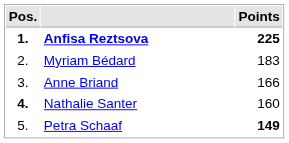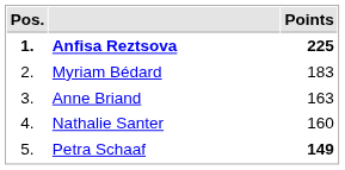 <table cellspacing="1" cellpadding="3" style="border:1px solid #AAAAAA;font-size:90%">
 <tr bgcolor="#E4E4E4">
 <th style="border-bottom:1px solid #AAAAAA" width=10>Pos.</th>
 <th style="border-bottom:1px solid #AAAAAA" width=200></th>
 <th style="border-bottom:1px solid #AAAAAA" width=20>Points</th>
 </tr>
 <tr>
 <td align="center"><strong>1.</strong></td>
 <td> <strong><a href='#'>Anfisa Reztsova</a></strong></td>
 <td align="right"><strong>225</strong></td>
 </tr>
 <tr>
 <td align="center">2.</td>
 <td> <a href='#'>Myriam Bédard</a></td>
 <td align="right">183</td>
 </tr>
 <tr>
 <td align="center">3.</td>
 <td> <a href='#'>Anne Briand</a></td>
-<td align="right">166</td>
+<td align="right">163</td>
 </tr>
 <tr>
-<td align="center"><strong>4.</strong></td>
+<td align="center">4.</td>
 <td> <a href='#'>Nathalie Santer</a></td>
 <td align="right">160</td>
 </tr>
 <tr>
 <td align="center">5.</td>
 <td> <a href='#'>Petra Schaaf</a></td>
 <td align="right"><strong>149</strong></td>
 </tr>
 <tr>
 </tr>
 </table>
